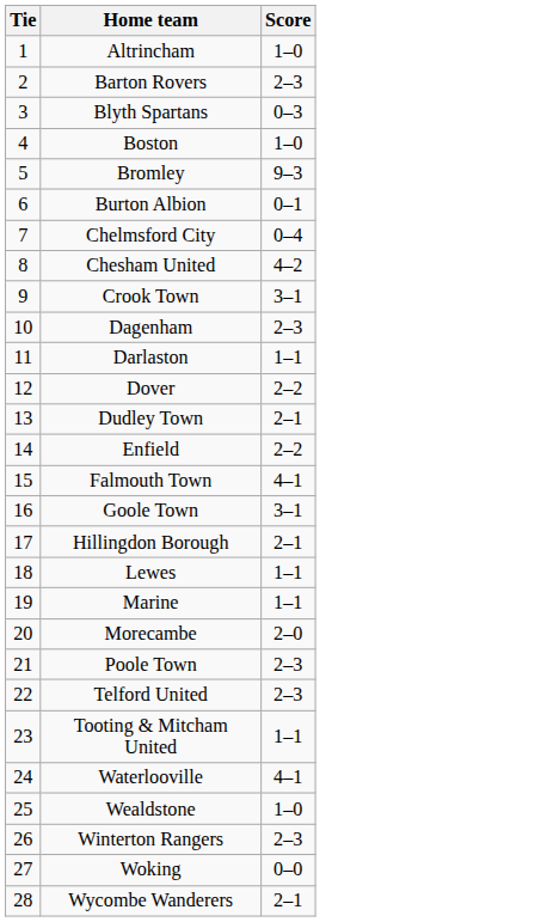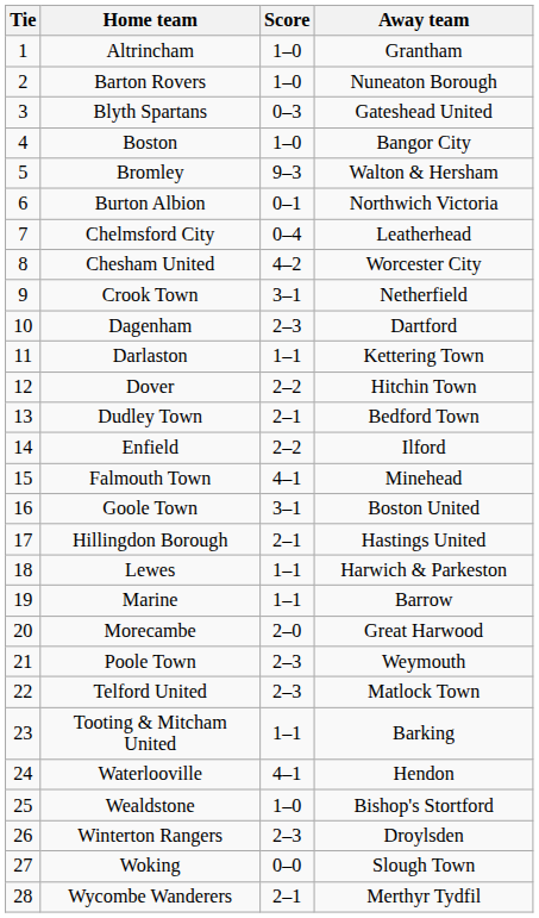 <table class="wikitable" style="text-align:center;">
 <tr>
 <th width=20>Tie</th>
 <th width=175>Home team</th>
 <th width=20>Score</th>
+<th width=175>Away team</th>
 </tr>
 <tr>
 <td>1</td>
 <td>Altrincham</td>
 <td>1–0</td>
+<td>Grantham</td>
 </tr>
 <tr>
 <td>2</td>
 <td>Barton Rovers</td>
-<td>2–3</td>
+<td>1–0</td>
+<td>Nuneaton Borough</td>
 </tr>
 <tr>
 <td>3</td>
 <td>Blyth Spartans</td>
 <td>0–3</td>
+<td>Gateshead United</td>
 </tr>
 <tr>
 <td>4</td>
 <td>Boston</td>
 <td>1–0</td>
+<td>Bangor City</td>
 </tr>
 <tr>
 <td>5</td>
 <td>Bromley</td>
 <td>9–3</td>
+<td>Walton & Hersham</td>
 </tr>
 <tr>
 <td>6</td>
 <td>Burton Albion</td>
 <td>0–1</td>
+<td>Northwich Victoria</td>
 </tr>
 <tr>
 <td>7</td>
 <td>Chelmsford City</td>
 <td>0–4</td>
+<td>Leatherhead</td>
 </tr>
 <tr>
 <td>8</td>
 <td>Chesham United</td>
 <td>4–2</td>
+<td>Worcester City</td>
 </tr>
 <tr>
 <td>9</td>
 <td>Crook Town</td>
 <td>3–1</td>
+<td>Netherfield</td>
 </tr>
 <tr>
 <td>10</td>
 <td>Dagenham</td>
 <td>2–3</td>
+<td>Dartford</td>
 </tr>
 <tr>
 <td>11</td>
 <td>Darlaston</td>
 <td>1–1</td>
+<td>Kettering Town</td>
 </tr>
 <tr>
 <td>12</td>
 <td>Dover</td>
 <td>2–2</td>
+<td>Hitchin Town</td>
 </tr>
 <tr>
 <td>13</td>
 <td>Dudley Town</td>
 <td>2–1</td>
+<td>Bedford Town</td>
 </tr>
 <tr>
 <td>14</td>
 <td>Enfield</td>
 <td>2–2</td>
+<td>Ilford</td>
 </tr>
 <tr>
 <td>15</td>
 <td>Falmouth Town</td>
 <td>4–1</td>
+<td>Minehead</td>
 </tr>
 <tr>
 <td>16</td>
 <td>Goole Town</td>
 <td>3–1</td>
+<td>Boston United</td>
 </tr>
 <tr>
 <td>17</td>
 <td>Hillingdon Borough</td>
 <td>2–1</td>
+<td>Hastings United</td>
 </tr>
 <tr>
 <td>18</td>
 <td>Lewes</td>
 <td>1–1</td>
+<td>Harwich & Parkeston</td>
 </tr>
 <tr>
 <td>19</td>
 <td>Marine</td>
 <td>1–1</td>
+<td>Barrow</td>
 </tr>
 <tr>
 <td>20</td>
 <td>Morecambe</td>
 <td>2–0</td>
+<td>Great Harwood</td>
 </tr>
 <tr>
 <td>21</td>
 <td>Poole Town</td>
 <td>2–3</td>
+<td>Weymouth</td>
 </tr>
 <tr>
 <td>22</td>
 <td>Telford United</td>
 <td>2–3</td>
+<td>Matlock Town</td>
 </tr>
 <tr>
 <td>23</td>
 <td>Tooting & Mitcham United</td>
 <td>1–1</td>
+<td>Barking</td>
 </tr>
 <tr>
 <td>24</td>
 <td>Waterlooville</td>
 <td>4–1</td>
+<td>Hendon</td>
 </tr>
 <tr>
 <td>25</td>
 <td>Wealdstone</td>
 <td>1–0</td>
+<td>Bishop's Stortford</td>
 </tr>
 <tr>
 <td>26</td>
 <td>Winterton Rangers</td>
 <td>2–3</td>
+<td>Droylsden</td>
 </tr>
 <tr>
 <td>27</td>
 <td>Woking</td>
 <td>0–0</td>
+<td>Slough Town</td>
 </tr>
 <tr>
 <td>28</td>
 <td>Wycombe Wanderers</td>
 <td>2–1</td>
+<td>Merthyr Tydfil</td>
 </tr>
 </table>
